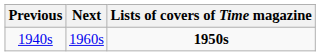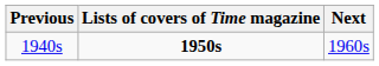 <table class="wikitable" style="margin: 0 auto;">
 <tr>
 <th>Previous</th>
+<th>Lists of covers of <em>Time</em> magazine</th>
 <th>Next</th>
-<th>Lists of covers of <em>Time</em> magazine</th>
 </tr>
 <tr>
 <td style="text-align:center;"><a href='#'>1940s</a></td>
+<td style="text-align:center;"><strong>1950s</strong></td>
 <td style="text-align:center;"><a href='#'>1960s</a></td>
-<td style="text-align:center;"><strong>1950s</strong></td>
 </tr>
 </table>
